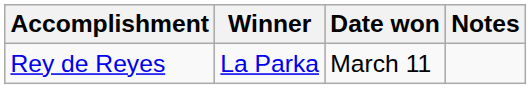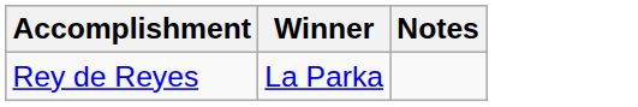 <table class="wikitable">
 <tr>
 <th>Accomplishment</th>
 <th>Winner</th>
-<th>Date won</th>
 <th>Notes</th>
 </tr>
 <tr>
 <td><a href='#'>Rey de Reyes</a></td>
 <td><a href='#'>La Parka</a></td>
-<td>March 11</td>
 <td></td>
 </tr>
 </table>
